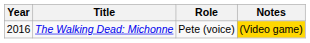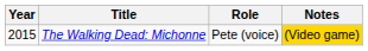 <table class="wikitable sortable">
 <tr>
 <th>Year</th>
 <th>Title</th>
 <th>Role</th>
 <th class="unsortable">Notes</th>
 </tr>
 <tr>
-<td>2016</td>
+<td>2015</td>
 <td><em><a href='#'>The Walking Dead: Michonne</a></em></td>
 <td>Pete (voice)</td>
 <td style="background: gold;">(Video game)</td>
 </tr>
 </table>
